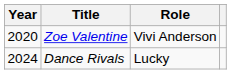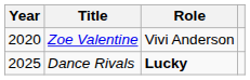 <table class="wikitable plainrowheaders sortable">
 <tr>
 <th scope="col">Year</th>
 <th scope="col">Title</th>
 <th scope="col">Role</th>
 <th scope="col" class="unsortable"></th>
 </tr>
 <tr>
 <td>2020</td>
 <td><em><a href='#'>Zoe Valentine</a></em></td>
 <td>Vivi Anderson</td>
 <td style="text-align:center"></td>
 </tr>
 <tr>
-<td>2024</td>
+<td>2025</td>
 <td><em>Dance Rivals</em></td>
-<td>Lucky</td>
+<td><strong>Lucky</strong></td>
 <td style="text-align:center"></td>
 </tr>
 </table>
